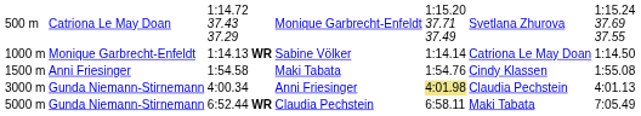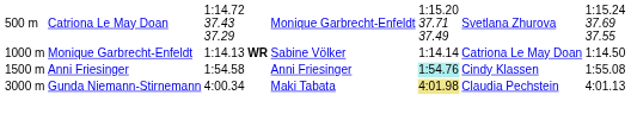 <table>
 <tr>
 <td>500 m<br></td>
 <td><a href='#'>Catriona Le May Doan</a><br><small></small></td>
 <td>1:14.72<br><em>37.43<br>37.29</em></td>
 <td><a href='#'>Monique Garbrecht-Enfeldt</a><br><small></small></td>
 <td>1:15.20<br><em>37.71<br>37.49</em></td>
 <td><a href='#'>Svetlana Zhurova</a><br><small></small></td>
 <td>1:15.24<br><em>37.69<br>37.55</em></td>
 </tr>
 <tr>
 <td>1000 m<br></td>
 <td><a href='#'>Monique Garbrecht-Enfeldt</a><br><small></small></td>
 <td>1:14.13 <strong>WR</strong></td>
 <td><a href='#'>Sabine Völker</a><br><small></small></td>
 <td>1:14.14</td>
 <td><a href='#'>Catriona Le May Doan</a><br><small></small></td>
 <td>1:14.50</td>
 </tr>
 <tr>
 <td>1500 m<br></td>
 <td><a href='#'>Anni Friesinger</a><br><small></small></td>
 <td>1:54.58</td>
-<td><a href='#'>Maki Tabata</a><br><small></small></td>
-<td>1:54.76</td>
+<td><a href='#'>Anni Friesinger</a><br><small></small></td>
+<td style="background: paleturquoise;">1:54.76</td>
 <td><a href='#'>Cindy Klassen</a><br><small></small></td>
 <td>1:55.08</td>
 </tr>
 <tr>
 <td>3000 m<br></td>
 <td><a href='#'>Gunda Niemann-Stirnemann</a><br><small></small></td>
 <td>4:00.34</td>
-<td><a href='#'>Anni Friesinger</a><br><small></small></td>
+<td><a href='#'>Maki Tabata</a><br><small></small></td>
 <td style="background: khaki;">4:01.98</td>
 <td><a href='#'>Claudia Pechstein</a><br><small></small></td>
 <td>4:01.13</td>
 </tr>
-<tr>
-<td>5000 m<br></td>
-<td><a href='#'>Gunda Niemann-Stirnemann</a><br><small></small></td>
-<td>6:52.44 <strong>WR</strong></td>
-<td><a href='#'>Claudia Pechstein</a><br><small></small></td>
-<td>6:58.11</td>
-<td><a href='#'>Maki Tabata</a><br><small></small></td>
-<td>7:05.49</td>
-</tr>
 </table>
